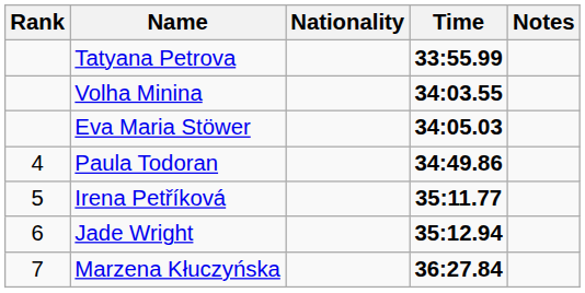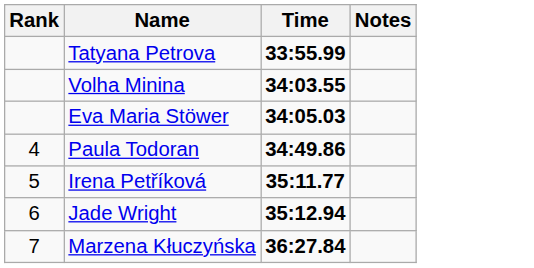 <table class="wikitable sortable" style="text-align:center">
 <tr>
 <th>Rank</th>
 <th>Name</th>
-<th>Nationality</th>
 <th>Time</th>
 <th>Notes</th>
 </tr>
 <tr>
 <td></td>
 <td align=left><a href='#'>Tatyana Petrova</a></td>
-<td align=left></td>
 <td><strong>33:55.99</strong></td>
 <td></td>
 </tr>
 <tr>
 <td></td>
 <td align=left><a href='#'>Volha Minina</a></td>
-<td align=left></td>
 <td><strong>34:03.55</strong></td>
 <td></td>
 </tr>
 <tr>
 <td></td>
 <td align=left><a href='#'>Eva Maria Stöwer</a></td>
-<td align=left></td>
 <td><strong>34:05.03</strong></td>
 <td></td>
 </tr>
 <tr>
 <td>4</td>
 <td align=left><a href='#'>Paula Todoran</a></td>
-<td align=left></td>
 <td><strong>34:49.86</strong></td>
 <td></td>
 </tr>
 <tr>
 <td>5</td>
 <td align=left><a href='#'>Irena Petříková</a></td>
-<td align=left></td>
 <td><strong>35:11.77</strong></td>
 <td></td>
 </tr>
 <tr>
 <td>6</td>
 <td align=left><a href='#'>Jade Wright</a></td>
-<td align=left></td>
 <td><strong>35:12.94</strong></td>
 <td></td>
 </tr>
 <tr>
 <td>7</td>
 <td align=left><a href='#'>Marzena Kłuczyńska</a></td>
-<td align=left></td>
 <td><strong>36:27.84</strong></td>
 <td></td>
 </tr>
 </table>
